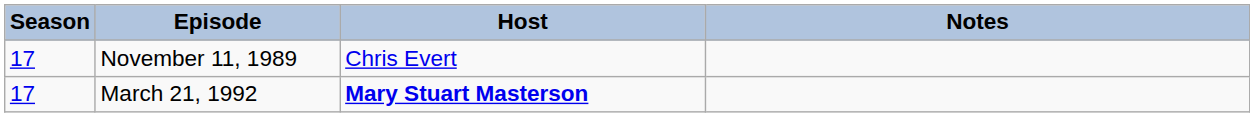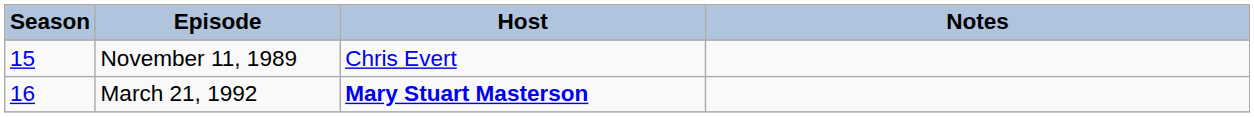 <table class="wikitable" style="width:100%;">
 <tr>
 <th style="background:#B0C4DE;" width="5%">Season</th>
 <th style="background:#B0C4DE;" width="20%">Episode</th>
 <th style="background:#B0C4DE;" width="30%">Host</th>
 <th style="background:#B0C4DE;" width="45%">Notes</th>
 </tr>
 <tr>
-<td><a href='#'>17</a></td>
+<td><a href='#'>15</a></td>
 <td>November 11, 1989</td>
 <td><a href='#'>Chris Evert</a></td>
 <td></td>
 </tr>
 <tr>
-<td><a href='#'>17</a></td>
+<td><a href='#'>16</a></td>
 <td>March 21, 1992</td>
 <td><strong><a href='#'>Mary Stuart Masterson</a></strong></td>
 <td></td>
 </tr>
 </table>
